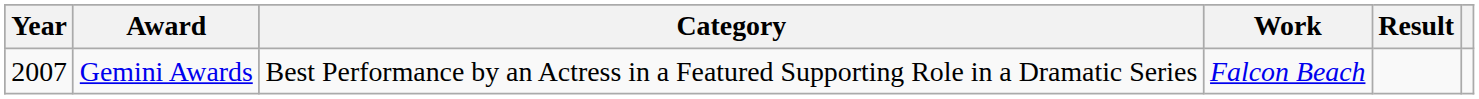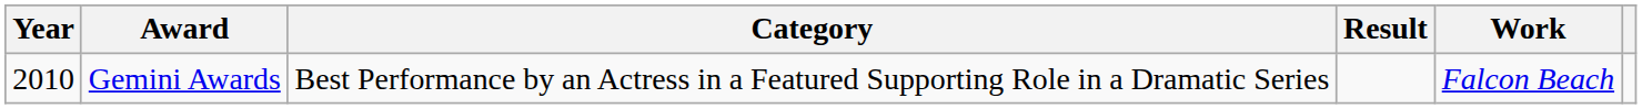 <table class="wikitable sortable">
 <tr>
 <th>Year</th>
 <th>Award</th>
 <th>Category</th>
+<th>Result</th>
 <th>Work</th>
-<th>Result</th>
 <th class="unsortable"></th>
 </tr>
 <tr>
-<td>2007</td>
+<td>2010</td>
 <td><a href='#'>Gemini Awards</a></td>
 <td>Best Performance by an Actress in a Featured Supporting Role in a Dramatic Series</td>
+<td></td>
 <td><em><a href='#'>Falcon Beach</a></em></td>
-<td></td>
 <td></td>
 </tr>
 </table>
